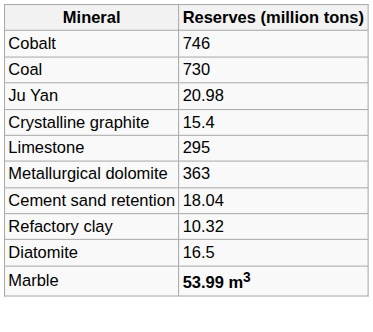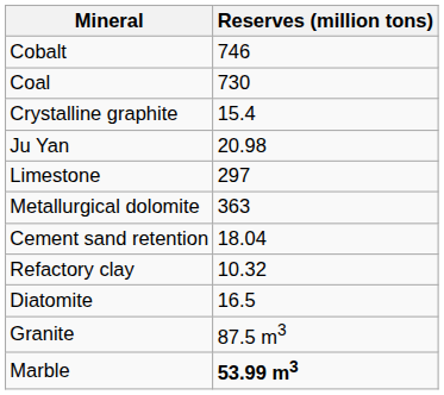 <table class="wikitable">
 <tr>
 <th>Mineral</th>
 <th>Reserves (million tons)</th>
 </tr>
 <tr>
 <td>Cobalt</td>
 <td>746</td>
 </tr>
 <tr>
 <td>Coal</td>
 <td>730</td>
 </tr>
 <tr>
+<td>Crystalline graphite</td>
+<td>15.4</td>
+</tr>
+<tr>
 <td>Ju Yan</td>
 <td>20.98</td>
 </tr>
 <tr>
-<td>Crystalline graphite</td>
-<td>15.4</td>
-</tr>
-<tr>
 <td>Limestone</td>
-<td>295</td>
+<td>297</td>
 </tr>
 <tr>
 <td>Metallurgical dolomite</td>
 <td>363</td>
 </tr>
 <tr>
 <td>Cement sand retention</td>
 <td>18.04</td>
 </tr>
 <tr>
 <td>Refactory clay</td>
 <td>10.32</td>
 </tr>
 <tr>
 <td>Diatomite</td>
 <td>16.5</td>
 </tr>
 <tr>
+<td>Granite</td>
+<td>87.5 m<sup>3</sup></td>
+</tr>
+<tr>
 <td>Marble</td>
 <td><strong>53.99 m<sup>3</sup></strong></td>
 </tr>
 </table>
